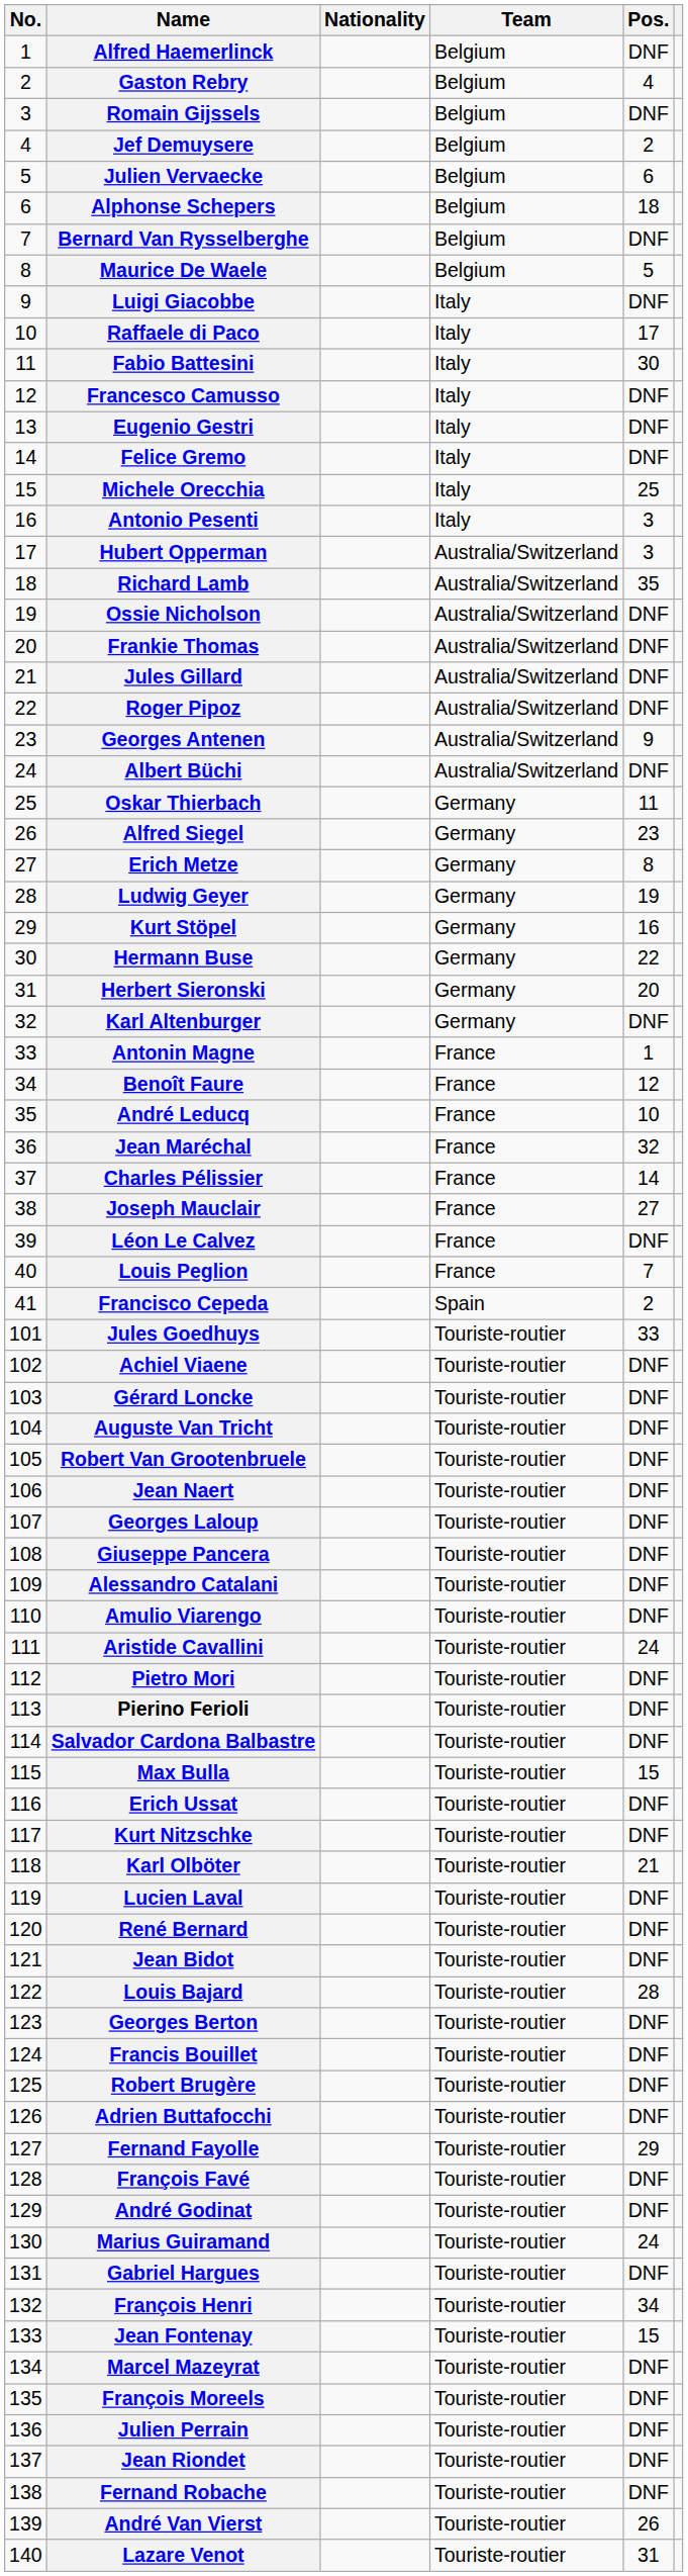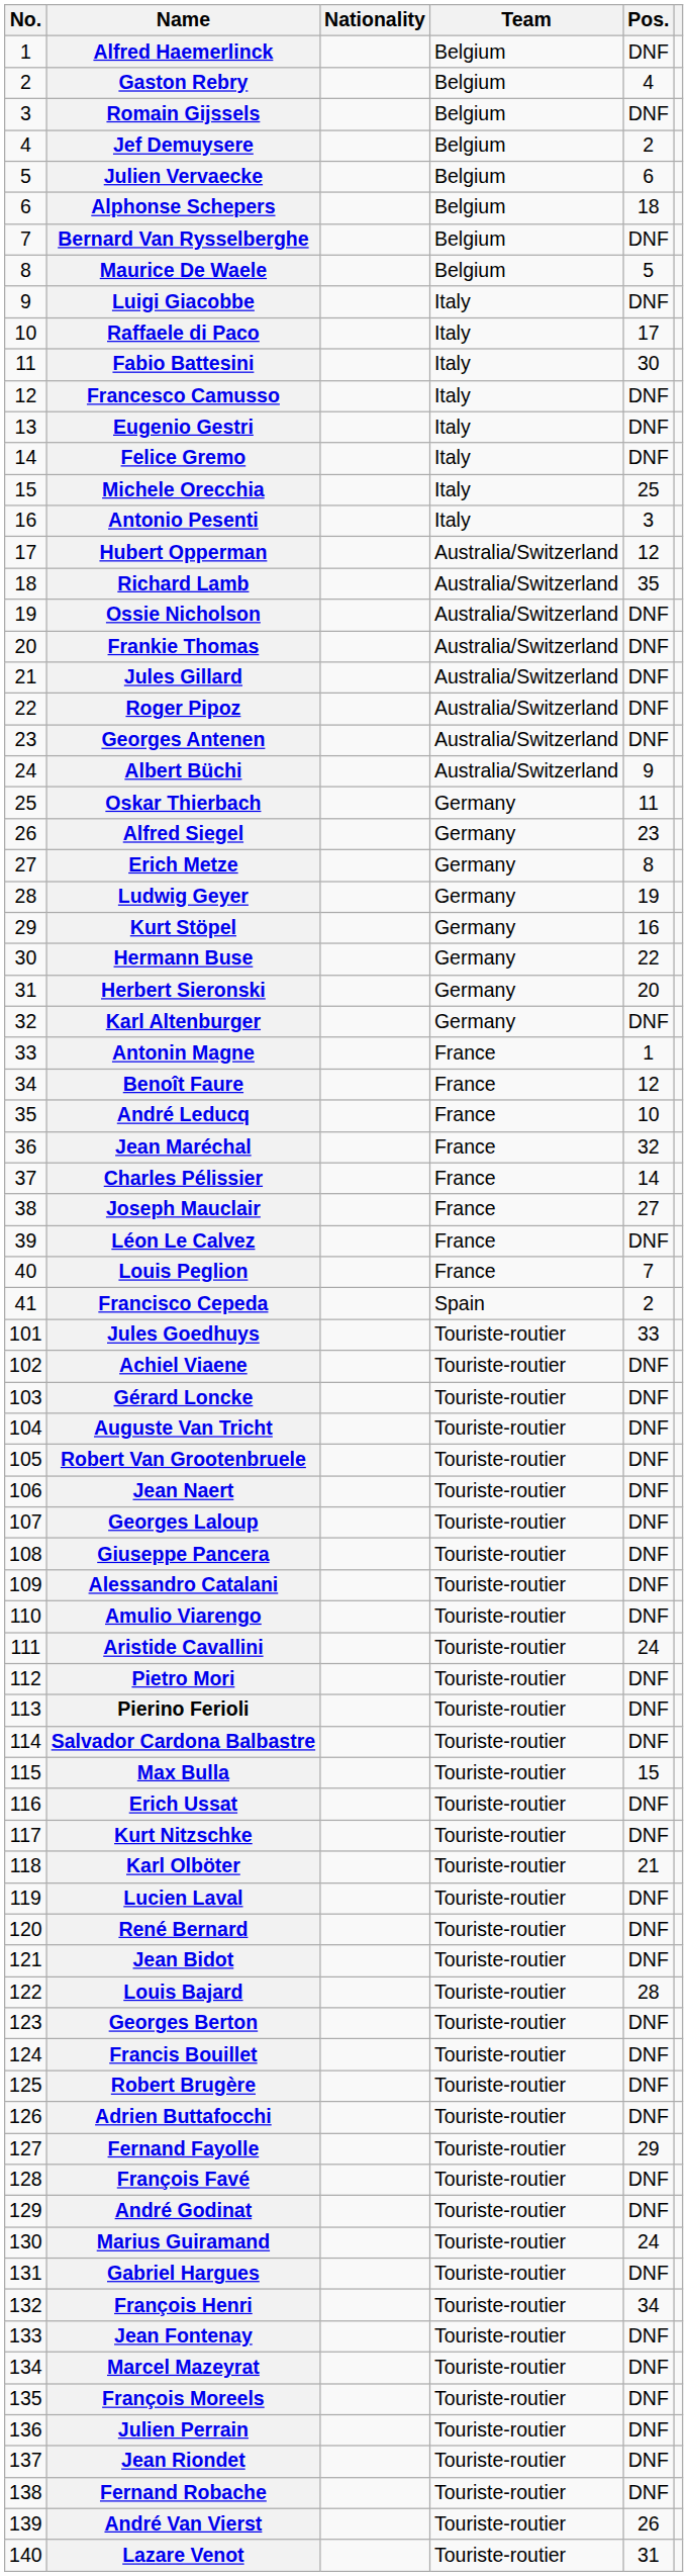 <table class="wikitable plainrowheaders sortable">
 <tr>
 <th scope="col">No.</th>
 <th scope="col">Name</th>
 <th scope="col">Nationality</th>
 <th scope="col">Team</th>
 <th scope="col" data-sort-type="number">Pos.</th>
 <th scope="col" class="unsortable"></th>
 </tr>
 <tr>
 <td style="text-align:center;">1</td>
 <th scope="row"><a href='#'>Alfred Haemerlinck</a></th>
 <td></td>
 <td>Belgium</td>
 <td style="text-align:center;" data-sort-value="36">DNF</td>
 <td style="text-align:center;"></td>
 </tr>
 <tr>
 <td style="text-align:center;">2</td>
 <th scope="row"><a href='#'>Gaston Rebry</a></th>
 <td></td>
 <td>Belgium</td>
 <td style="text-align:center;">4</td>
 <td style="text-align:center;"></td>
 </tr>
 <tr>
 <td style="text-align:center;">3</td>
 <th scope="row"><a href='#'>Romain Gijssels</a></th>
 <td></td>
 <td>Belgium</td>
 <td style="text-align:center;" data-sort-value="36">DNF</td>
 <td style="text-align:center;"></td>
 </tr>
 <tr>
 <td style="text-align:center;">4</td>
 <th scope="row"><a href='#'>Jef Demuysere</a></th>
 <td></td>
 <td>Belgium</td>
 <td style="text-align:center;">2</td>
 <td style="text-align:center;"></td>
 </tr>
 <tr>
 <td style="text-align:center;">5</td>
 <th scope="row"><a href='#'>Julien Vervaecke</a></th>
 <td></td>
 <td>Belgium</td>
 <td style="text-align:center;">6</td>
 <td style="text-align:center;"></td>
 </tr>
 <tr>
 <td style="text-align:center;">6</td>
 <th scope="row"><a href='#'>Alphonse Schepers</a></th>
 <td></td>
 <td>Belgium</td>
 <td style="text-align:center;">18</td>
 <td style="text-align:center;"></td>
 </tr>
 <tr>
 <td style="text-align:center;">7</td>
 <th scope="row"><a href='#'>Bernard Van Rysselberghe</a></th>
 <td></td>
 <td>Belgium</td>
 <td style="text-align:center;" data-sort-value="36">DNF</td>
 <td style="text-align:center;"></td>
 </tr>
 <tr>
 <td style="text-align:center;">8</td>
 <th scope="row"><a href='#'>Maurice De Waele</a></th>
 <td></td>
 <td>Belgium</td>
 <td style="text-align:center;">5</td>
 <td style="text-align:center;"></td>
 </tr>
 <tr>
 <td style="text-align:center;">9</td>
 <th scope="row"><a href='#'>Luigi Giacobbe</a></th>
 <td></td>
 <td>Italy</td>
 <td style="text-align:center;" data-sort-value="36">DNF</td>
 <td style="text-align:center;"></td>
 </tr>
 <tr>
 <td style="text-align:center;">10</td>
 <th scope="row"><a href='#'>Raffaele di Paco</a></th>
 <td></td>
 <td>Italy</td>
 <td style="text-align:center;">17</td>
 <td style="text-align:center;"></td>
 </tr>
 <tr>
 <td style="text-align:center;">11</td>
 <th scope="row"><a href='#'>Fabio Battesini</a></th>
 <td></td>
 <td>Italy</td>
 <td style="text-align:center;">30</td>
 <td style="text-align:center;"></td>
 </tr>
 <tr>
 <td style="text-align:center;">12</td>
 <th scope="row"><a href='#'>Francesco Camusso</a></th>
 <td></td>
 <td>Italy</td>
 <td style="text-align:center;" data-sort-value="36">DNF</td>
 <td style="text-align:center;"></td>
 </tr>
 <tr>
 <td style="text-align:center;">13</td>
 <th scope="row"><a href='#'>Eugenio Gestri</a></th>
 <td></td>
 <td>Italy</td>
 <td style="text-align:center;" data-sort-value="36">DNF</td>
 <td style="text-align:center;"></td>
 </tr>
 <tr>
 <td style="text-align:center;">14</td>
 <th scope="row"><a href='#'>Felice Gremo</a></th>
 <td></td>
 <td>Italy</td>
 <td style="text-align:center;" data-sort-value="36">DNF</td>
 <td style="text-align:center;"></td>
 </tr>
 <tr>
 <td style="text-align:center;">15</td>
 <th scope="row"><a href='#'>Michele Orecchia</a></th>
 <td></td>
 <td>Italy</td>
 <td style="text-align:center;">25</td>
 <td style="text-align:center;"></td>
 </tr>
 <tr>
 <td style="text-align:center;">16</td>
 <th scope="row"><a href='#'>Antonio Pesenti</a></th>
 <td></td>
 <td>Italy</td>
 <td style="text-align:center;">3</td>
 <td style="text-align:center;"></td>
 </tr>
 <tr>
 <td style="text-align:center;">17</td>
 <th scope="row"><a href='#'>Hubert Opperman</a></th>
 <td></td>
 <td>Australia/Switzerland</td>
-<td style="text-align:center;">3</td>
+<td style="text-align:center;">12</td>
 <td style="text-align:center;"></td>
 </tr>
 <tr>
 <td style="text-align:center;">18</td>
 <th scope="row"><a href='#'>Richard Lamb</a></th>
 <td></td>
 <td>Australia/Switzerland</td>
 <td style="text-align:center;">35</td>
 <td style="text-align:center;"></td>
 </tr>
 <tr>
 <td style="text-align:center;">19</td>
 <th scope="row"><a href='#'>Ossie Nicholson</a></th>
 <td></td>
 <td>Australia/Switzerland</td>
 <td style="text-align:center;" data-sort-value="36">DNF</td>
 <td style="text-align:center;"></td>
 </tr>
 <tr>
 <td style="text-align:center;">20</td>
 <th scope="row"><a href='#'>Frankie Thomas</a></th>
 <td></td>
 <td>Australia/Switzerland</td>
 <td style="text-align:center;" data-sort-value="36">DNF</td>
 <td style="text-align:center;"></td>
 </tr>
 <tr>
 <td style="text-align:center;">21</td>
 <th scope="row"><a href='#'>Jules Gillard</a></th>
 <td></td>
 <td>Australia/Switzerland</td>
 <td style="text-align:center;" data-sort-value="36">DNF</td>
 <td style="text-align:center;"></td>
 </tr>
 <tr>
 <td style="text-align:center;">22</td>
 <th scope="row"><a href='#'>Roger Pipoz</a></th>
 <td></td>
 <td>Australia/Switzerland</td>
 <td style="text-align:center;" data-sort-value="36">DNF</td>
 <td style="text-align:center;"></td>
 </tr>
 <tr>
 <td style="text-align:center;">23</td>
 <th scope="row"><a href='#'>Georges Antenen</a></th>
 <td></td>
 <td>Australia/Switzerland</td>
-<td style="text-align:center;">9</td>
+<td style="text-align:center;" data-sort-value="36">DNF</td>
 <td style="text-align:center;"></td>
 </tr>
 <tr>
 <td style="text-align:center;">24</td>
 <th scope="row"><a href='#'>Albert Büchi</a></th>
 <td></td>
 <td>Australia/Switzerland</td>
-<td style="text-align:center;" data-sort-value="36">DNF</td>
+<td style="text-align:center;">9</td>
 <td style="text-align:center;"></td>
 </tr>
 <tr>
 <td style="text-align:center;">25</td>
 <th scope="row"><a href='#'>Oskar Thierbach</a></th>
 <td></td>
 <td>Germany</td>
 <td style="text-align:center;">11</td>
 <td style="text-align:center;"></td>
 </tr>
 <tr>
 <td style="text-align:center;">26</td>
 <th scope="row"><a href='#'>Alfred Siegel</a></th>
 <td></td>
 <td>Germany</td>
 <td style="text-align:center;">23</td>
 <td style="text-align:center;"></td>
 </tr>
 <tr>
 <td style="text-align:center;">27</td>
 <th scope="row"><a href='#'>Erich Metze</a></th>
 <td></td>
 <td>Germany</td>
 <td style="text-align:center;">8</td>
 <td style="text-align:center;"></td>
 </tr>
 <tr>
 <td style="text-align:center;">28</td>
 <th scope="row"><a href='#'>Ludwig Geyer</a></th>
 <td></td>
 <td>Germany</td>
 <td style="text-align:center;">19</td>
 <td style="text-align:center;"></td>
 </tr>
 <tr>
 <td style="text-align:center;">29</td>
 <th scope="row"><a href='#'>Kurt Stöpel</a></th>
 <td></td>
 <td>Germany</td>
 <td style="text-align:center;">16</td>
 <td style="text-align:center;"></td>
 </tr>
 <tr>
 <td style="text-align:center;">30</td>
 <th scope="row"><a href='#'>Hermann Buse</a></th>
 <td></td>
 <td>Germany</td>
 <td style="text-align:center;">22</td>
 <td style="text-align:center;"></td>
 </tr>
 <tr>
 <td style="text-align:center;">31</td>
 <th scope="row"><a href='#'>Herbert Sieronski</a></th>
 <td></td>
 <td>Germany</td>
 <td style="text-align:center;">20</td>
 <td style="text-align:center;"></td>
 </tr>
 <tr>
 <td style="text-align:center;">32</td>
 <th scope="row"><a href='#'>Karl Altenburger</a></th>
 <td></td>
 <td>Germany</td>
 <td style="text-align:center;" data-sort-value="36">DNF</td>
 <td style="text-align:center;"></td>
 </tr>
 <tr>
 <td style="text-align:center;">33</td>
 <th scope="row"><a href='#'>Antonin Magne</a></th>
 <td></td>
 <td>France</td>
 <td style="text-align:center;">1</td>
 <td style="text-align:center;"></td>
 </tr>
 <tr>
 <td style="text-align:center;">34</td>
 <th scope="row"><a href='#'>Benoît Faure</a></th>
 <td></td>
 <td>France</td>
 <td style="text-align:center;">12</td>
 <td style="text-align:center;"></td>
 </tr>
 <tr>
 <td style="text-align:center;">35</td>
 <th scope="row"><a href='#'>André Leducq</a></th>
 <td></td>
 <td>France</td>
 <td style="text-align:center;">10</td>
 <td style="text-align:center;"></td>
 </tr>
 <tr>
 <td style="text-align:center;">36</td>
 <th scope="row"><a href='#'>Jean Maréchal</a></th>
 <td></td>
 <td>France</td>
 <td style="text-align:center;">32</td>
 <td style="text-align:center;"></td>
 </tr>
 <tr>
 <td style="text-align:center;">37</td>
 <th scope="row"><a href='#'>Charles Pélissier</a></th>
 <td></td>
 <td>France</td>
 <td style="text-align:center;">14</td>
 <td style="text-align:center;"></td>
 </tr>
 <tr>
 <td style="text-align:center;">38</td>
 <th scope="row"><a href='#'>Joseph Mauclair</a></th>
 <td></td>
 <td>France</td>
 <td style="text-align:center;">27</td>
 <td style="text-align:center;"></td>
 </tr>
 <tr>
 <td style="text-align:center;">39</td>
 <th scope="row"><a href='#'>Léon Le Calvez</a></th>
 <td></td>
 <td>France</td>
 <td style="text-align:center;" data-sort-value="36">DNF</td>
 <td style="text-align:center;"></td>
 </tr>
 <tr>
 <td style="text-align:center;">40</td>
 <th scope="row"><a href='#'>Louis Peglion</a></th>
 <td></td>
 <td>France</td>
 <td style="text-align:center;">7</td>
 <td style="text-align:center;"></td>
 </tr>
 <tr>
 <td style="text-align:center;">41</td>
 <th scope="row"><a href='#'>Francisco Cepeda</a></th>
 <td></td>
 <td>Spain</td>
 <td style="text-align:center;">2</td>
 <td style="text-align:center;"></td>
 </tr>
 <tr>
 <td style="text-align:center;">101</td>
 <th scope="row"><a href='#'>Jules Goedhuys</a></th>
 <td></td>
 <td>Touriste-routier</td>
 <td style="text-align:center;">33</td>
 <td style="text-align:center;"></td>
 </tr>
 <tr>
 <td style="text-align:center;">102</td>
 <th scope="row"><a href='#'>Achiel Viaene</a></th>
 <td></td>
 <td>Touriste-routier</td>
 <td style="text-align:center;" data-sort-value="36">DNF</td>
 <td style="text-align:center;"></td>
 </tr>
 <tr>
 <td style="text-align:center;">103</td>
 <th scope="row"><a href='#'>Gérard Loncke</a></th>
 <td></td>
 <td>Touriste-routier</td>
 <td style="text-align:center;" data-sort-value="36">DNF</td>
 <td style="text-align:center;"></td>
 </tr>
 <tr>
 <td style="text-align:center;">104</td>
 <th scope="row"><a href='#'>Auguste Van Tricht</a></th>
 <td></td>
 <td>Touriste-routier</td>
 <td style="text-align:center;" data-sort-value="36">DNF</td>
 <td style="text-align:center;"></td>
 </tr>
 <tr>
 <td style="text-align:center;">105</td>
 <th scope="row"><a href='#'>Robert Van Grootenbruele</a></th>
 <td></td>
 <td>Touriste-routier</td>
 <td style="text-align:center;" data-sort-value="36">DNF</td>
 <td style="text-align:center;"></td>
 </tr>
 <tr>
 <td style="text-align:center;">106</td>
 <th scope="row"><a href='#'>Jean Naert</a></th>
 <td></td>
 <td>Touriste-routier</td>
 <td style="text-align:center;" data-sort-value="36">DNF</td>
 <td style="text-align:center;"></td>
 </tr>
 <tr>
 <td style="text-align:center;">107</td>
 <th scope="row"><a href='#'>Georges Laloup</a></th>
 <td></td>
 <td>Touriste-routier</td>
 <td style="text-align:center;" data-sort-value="36">DNF</td>
 <td style="text-align:center;"></td>
 </tr>
 <tr>
 <td style="text-align:center;">108</td>
 <th scope="row"><a href='#'>Giuseppe Pancera</a></th>
 <td></td>
 <td>Touriste-routier</td>
 <td style="text-align:center;" data-sort-value="36">DNF</td>
 <td style="text-align:center;"></td>
 </tr>
 <tr>
 <td style="text-align:center;">109</td>
 <th scope="row"><a href='#'>Alessandro Catalani</a></th>
 <td></td>
 <td>Touriste-routier</td>
 <td style="text-align:center;" data-sort-value="36">DNF</td>
 <td style="text-align:center;"></td>
 </tr>
 <tr>
 <td style="text-align:center;">110</td>
 <th scope="row"><a href='#'>Amulio Viarengo</a></th>
 <td></td>
 <td>Touriste-routier</td>
 <td style="text-align:center;" data-sort-value="36">DNF</td>
 <td style="text-align:center;"></td>
 </tr>
 <tr>
 <td style="text-align:center;">111</td>
 <th scope="row"><a href='#'>Aristide Cavallini</a></th>
 <td></td>
 <td>Touriste-routier</td>
 <td style="text-align:center;">24</td>
 <td style="text-align:center;"></td>
 </tr>
 <tr>
 <td style="text-align:center;">112</td>
 <th scope="row"><a href='#'>Pietro Mori</a></th>
 <td></td>
 <td>Touriste-routier</td>
 <td style="text-align:center;" data-sort-value="36">DNF</td>
 <td style="text-align:center;"></td>
 </tr>
 <tr>
 <td style="text-align:center;">113</td>
 <th scope="row">Pierino Ferioli</th>
 <td></td>
 <td>Touriste-routier</td>
 <td style="text-align:center;" data-sort-value="36">DNF</td>
 <td style="text-align:center;"></td>
 </tr>
 <tr>
 <td style="text-align:center;">114</td>
 <th scope="row"><a href='#'>Salvador Cardona Balbastre</a></th>
 <td></td>
 <td>Touriste-routier</td>
 <td style="text-align:center;" data-sort-value="36">DNF</td>
 <td style="text-align:center;"></td>
 </tr>
 <tr>
 <td style="text-align:center;">115</td>
 <th scope="row"><a href='#'>Max Bulla</a></th>
 <td></td>
 <td>Touriste-routier</td>
 <td style="text-align:center;">15</td>
 <td style="text-align:center;"></td>
 </tr>
 <tr>
 <td style="text-align:center;">116</td>
 <th scope="row"><a href='#'>Erich Ussat</a></th>
 <td></td>
 <td>Touriste-routier</td>
 <td style="text-align:center;" data-sort-value="36">DNF</td>
 <td style="text-align:center;"></td>
 </tr>
 <tr>
 <td style="text-align:center;">117</td>
 <th scope="row"><a href='#'>Kurt Nitzschke</a></th>
 <td></td>
 <td>Touriste-routier</td>
 <td style="text-align:center;" data-sort-value="36">DNF</td>
 <td style="text-align:center;"></td>
 </tr>
 <tr>
 <td style="text-align:center;">118</td>
 <th scope="row"><a href='#'>Karl Olböter</a></th>
 <td></td>
 <td>Touriste-routier</td>
 <td style="text-align:center;">21</td>
 <td style="text-align:center;"></td>
 </tr>
 <tr>
 <td style="text-align:center;">119</td>
 <th scope="row"><a href='#'>Lucien Laval</a></th>
 <td></td>
 <td>Touriste-routier</td>
 <td style="text-align:center;" data-sort-value="36">DNF</td>
 <td style="text-align:center;"></td>
 </tr>
 <tr>
 <td style="text-align:center;">120</td>
 <th scope="row"><a href='#'>René Bernard</a></th>
 <td></td>
 <td>Touriste-routier</td>
 <td style="text-align:center;" data-sort-value="36">DNF</td>
 <td style="text-align:center;"></td>
 </tr>
 <tr>
 <td style="text-align:center;">121</td>
 <th scope="row"><a href='#'>Jean Bidot</a></th>
 <td></td>
 <td>Touriste-routier</td>
 <td style="text-align:center;" data-sort-value="36">DNF</td>
 <td style="text-align:center;"></td>
 </tr>
 <tr>
 <td style="text-align:center;">122</td>
 <th scope="row"><a href='#'>Louis Bajard</a></th>
 <td></td>
 <td>Touriste-routier</td>
 <td style="text-align:center;">28</td>
 <td style="text-align:center;"></td>
 </tr>
 <tr>
 <td style="text-align:center;">123</td>
 <th scope="row"><a href='#'>Georges Berton</a></th>
 <td></td>
 <td>Touriste-routier</td>
 <td style="text-align:center;" data-sort-value="36">DNF</td>
 <td style="text-align:center;"></td>
 </tr>
 <tr>
 <td style="text-align:center;">124</td>
 <th scope="row"><a href='#'>Francis Bouillet</a></th>
 <td></td>
 <td>Touriste-routier</td>
 <td style="text-align:center;" data-sort-value="36">DNF</td>
 <td style="text-align:center;"></td>
 </tr>
 <tr>
 <td style="text-align:center;">125</td>
 <th scope="row"><a href='#'>Robert Brugère</a></th>
 <td></td>
 <td>Touriste-routier</td>
 <td style="text-align:center;" data-sort-value="36">DNF</td>
 <td style="text-align:center;"></td>
 </tr>
 <tr>
 <td style="text-align:center;">126</td>
 <th scope="row"><a href='#'>Adrien Buttafocchi</a></th>
 <td></td>
 <td>Touriste-routier</td>
 <td style="text-align:center;" data-sort-value="36">DNF</td>
 <td style="text-align:center;"></td>
 </tr>
 <tr>
 <td style="text-align:center;">127</td>
 <th scope="row"><a href='#'>Fernand Fayolle</a></th>
 <td></td>
 <td>Touriste-routier</td>
 <td style="text-align:center;">29</td>
 <td style="text-align:center;"></td>
 </tr>
 <tr>
 <td style="text-align:center;">128</td>
 <th scope="row"><a href='#'>François Favé</a></th>
 <td></td>
 <td>Touriste-routier</td>
 <td style="text-align:center;" data-sort-value="36">DNF</td>
 <td style="text-align:center;"></td>
 </tr>
 <tr>
 <td style="text-align:center;">129</td>
 <th scope="row"><a href='#'>André Godinat</a></th>
 <td></td>
 <td>Touriste-routier</td>
 <td style="text-align:center;" data-sort-value="36">DNF</td>
 <td style="text-align:center;"></td>
 </tr>
 <tr>
 <td style="text-align:center;">130</td>
 <th scope="row"><a href='#'>Marius Guiramand</a></th>
 <td></td>
 <td>Touriste-routier</td>
 <td style="text-align:center;">24</td>
 <td style="text-align:center;"></td>
 </tr>
 <tr>
 <td style="text-align:center;">131</td>
 <th scope="row"><a href='#'>Gabriel Hargues</a></th>
 <td></td>
 <td>Touriste-routier</td>
 <td style="text-align:center;" data-sort-value="36">DNF</td>
 <td style="text-align:center;"></td>
 </tr>
 <tr>
 <td style="text-align:center;">132</td>
 <th scope="row"><a href='#'>François Henri</a></th>
 <td></td>
 <td>Touriste-routier</td>
 <td style="text-align:center;">34</td>
 <td style="text-align:center;"></td>
 </tr>
 <tr>
 <td style="text-align:center;">133</td>
 <th scope="row"><a href='#'>Jean Fontenay</a></th>
 <td></td>
 <td>Touriste-routier</td>
-<td style="text-align:center;">15</td>
+<td style="text-align:center;" data-sort-value="36">DNF</td>
 <td style="text-align:center;"></td>
 </tr>
 <tr>
 <td style="text-align:center;">134</td>
 <th scope="row"><a href='#'>Marcel Mazeyrat</a></th>
 <td></td>
 <td>Touriste-routier</td>
 <td style="text-align:center;" data-sort-value="36">DNF</td>
 <td style="text-align:center;"></td>
 </tr>
 <tr>
 <td style="text-align:center;">135</td>
 <th scope="row"><a href='#'>François Moreels</a></th>
 <td></td>
 <td>Touriste-routier</td>
 <td style="text-align:center;" data-sort-value="36">DNF</td>
 <td style="text-align:center;"></td>
 </tr>
 <tr>
 <td style="text-align:center;">136</td>
 <th scope="row"><a href='#'>Julien Perrain</a></th>
 <td></td>
 <td>Touriste-routier</td>
 <td style="text-align:center;" data-sort-value="36">DNF</td>
 <td style="text-align:center;"></td>
 </tr>
 <tr>
 <td style="text-align:center;">137</td>
 <th scope="row"><a href='#'>Jean Riondet</a></th>
 <td></td>
 <td>Touriste-routier</td>
 <td style="text-align:center;" data-sort-value="36">DNF</td>
 <td style="text-align:center;"></td>
 </tr>
 <tr>
 <td style="text-align:center;">138</td>
 <th scope="row"><a href='#'>Fernand Robache</a></th>
 <td></td>
 <td>Touriste-routier</td>
 <td style="text-align:center;" data-sort-value="36">DNF</td>
 <td style="text-align:center;"></td>
 </tr>
 <tr>
 <td style="text-align:center;">139</td>
 <th scope="row"><a href='#'>André Van Vierst</a></th>
 <td></td>
 <td>Touriste-routier</td>
 <td style="text-align:center;">26</td>
 <td style="text-align:center;"></td>
 </tr>
 <tr>
 <td style="text-align:center;">140</td>
 <th scope="row"><a href='#'>Lazare Venot</a></th>
 <td></td>
 <td>Touriste-routier</td>
 <td style="text-align:center;">31</td>
 <td style="text-align:center;"></td>
 </tr>
 </table>
